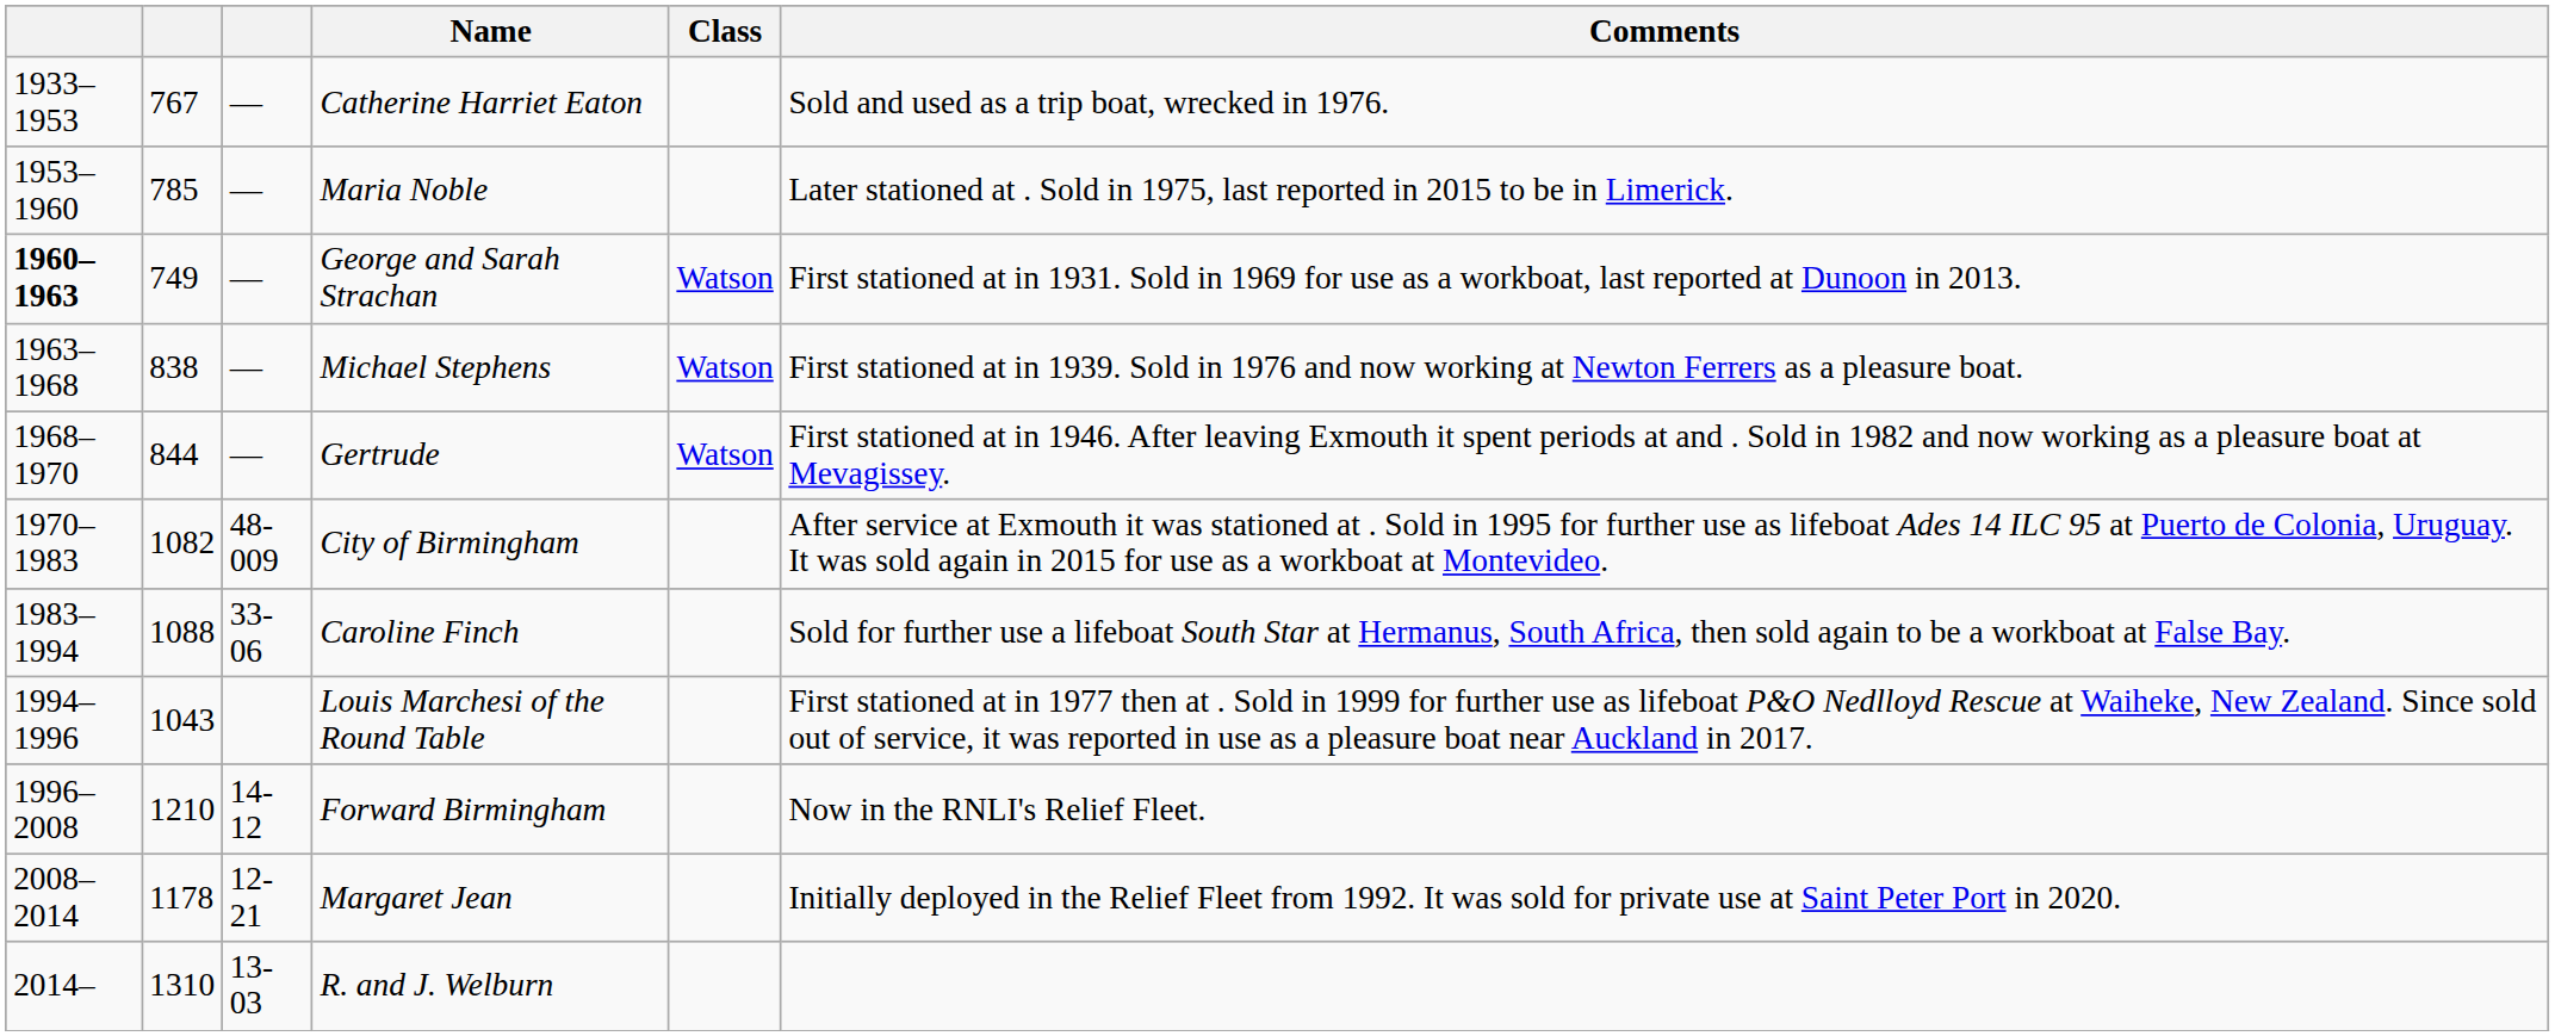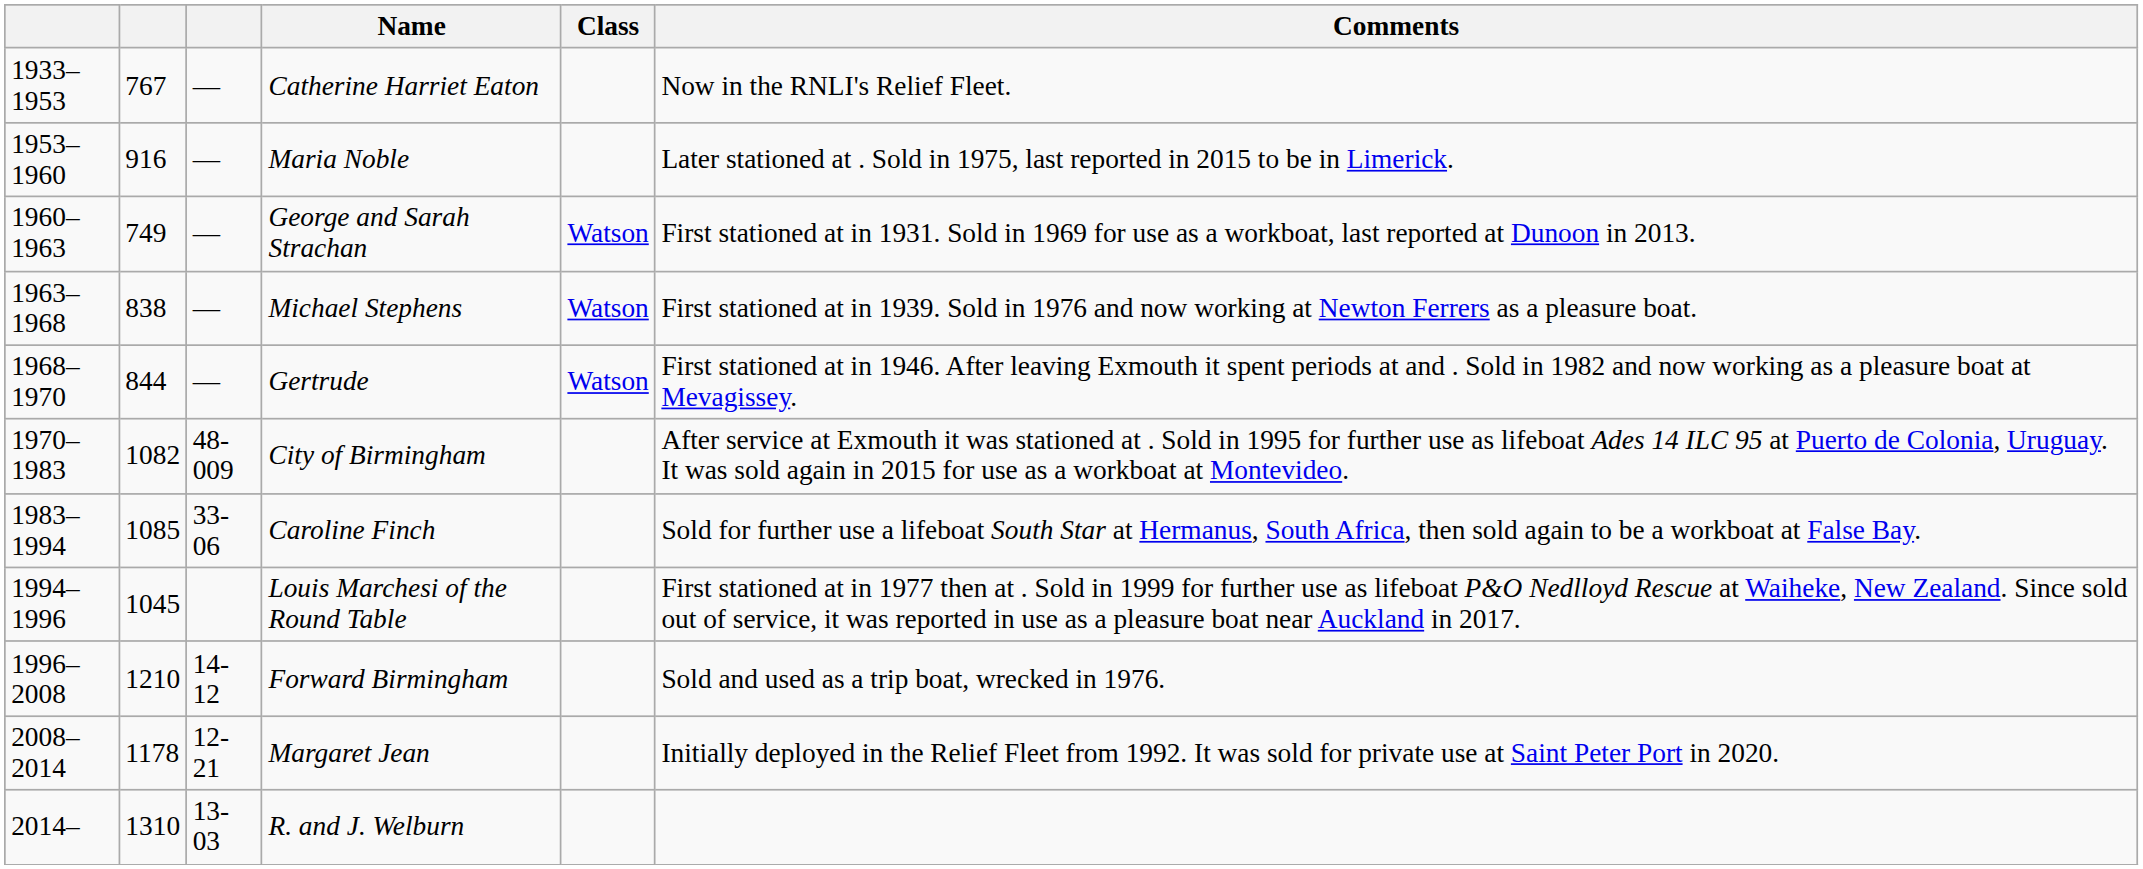 <table class="wikitable sortable">
 <tr>
 <th></th>
 <th></th>
 <th></th>
 <th>Name</th>
 <th>Class</th>
 <th class=unsortable>Comments</th>
 </tr>
 <tr>
 <td>1933–1953</td>
 <td>767</td>
 <td>—</td>
 <td><em>Catherine Harriet Eaton</em></td>
 <td></td>
-<td>Sold and used as a trip boat, wrecked in 1976.</td>
+<td>Now in the RNLI's Relief Fleet.</td>
 </tr>
 <tr>
 <td>1953–1960</td>
-<td>785</td>
+<td>916</td>
 <td>—</td>
 <td><em>Maria Noble</em></td>
 <td></td>
 <td>Later stationed at . Sold in 1975, last reported in 2015 to be in <a href='#'>Limerick</a>.</td>
 </tr>
 <tr>
-<td><strong>1960–1963</strong></td>
+<td>1960–1963</td>
 <td>749</td>
 <td>—</td>
 <td><em>George and Sarah Strachan</em></td>
 <td><a href='#'>Watson</a></td>
 <td>First stationed at  in 1931. Sold in 1969 for use as a workboat, last reported at <a href='#'>Dunoon</a> in 2013.</td>
 </tr>
 <tr>
 <td>1963–1968</td>
 <td>838</td>
 <td>—</td>
 <td><em>Michael Stephens</em></td>
 <td><a href='#'>Watson</a></td>
 <td>First stationed at  in 1939. Sold in 1976 and now working at <a href='#'>Newton Ferrers</a> as a pleasure boat.</td>
 </tr>
 <tr>
 <td>1968–1970</td>
 <td>844</td>
 <td>—</td>
 <td><em>Gertrude</em></td>
 <td><a href='#'>Watson</a></td>
 <td>First stationed at  in 1946. After leaving Exmouth it spent periods at  and . Sold in 1982 and now working as a pleasure boat at <a href='#'>Mevagissey</a>.</td>
 </tr>
 <tr>
 <td>1970–1983</td>
 <td>1082</td>
 <td>48-009</td>
 <td><em>City of Birmingham</em></td>
 <td></td>
 <td>After service at Exmouth it was stationed at . Sold in 1995 for further use as lifeboat <em>Ades 14 ILC 95</em> at <a href='#'>Puerto de Colonia</a>, <a href='#'>Uruguay</a>. It was sold again in 2015 for use as a workboat at <a href='#'>Montevideo</a>.</td>
 </tr>
 <tr>
 <td>1983–1994</td>
-<td>1088</td>
+<td>1085</td>
 <td>33-06</td>
 <td><em>Caroline Finch</em></td>
 <td></td>
 <td>Sold for further use a lifeboat <em>South Star</em> at <a href='#'>Hermanus</a>, <a href='#'>South Africa</a>, then sold again to be a workboat at <a href='#'>False Bay</a>.</td>
 </tr>
 <tr>
 <td>1994–1996</td>
-<td>1043</td>
+<td>1045</td>
 <td></td>
 <td><em>Louis Marchesi of the Round Table</em></td>
 <td></td>
 <td>First stationed at  in 1977 then at . Sold in 1999 for further use as lifeboat <em>P&O Nedlloyd Rescue</em> at <a href='#'>Waiheke</a>, <a href='#'>New Zealand</a>. Since sold out of service, it was reported in use as a pleasure boat near <a href='#'>Auckland</a> in 2017.</td>
 </tr>
 <tr>
 <td>1996–2008</td>
 <td>1210</td>
 <td>14-12</td>
 <td><em>Forward Birmingham</em></td>
 <td></td>
-<td>Now in the RNLI's Relief Fleet.</td>
+<td>Sold and used as a trip boat, wrecked in 1976.</td>
 </tr>
 <tr>
 <td>2008–2014</td>
 <td>1178</td>
 <td>12-21</td>
 <td><em>Margaret Jean</em></td>
 <td></td>
 <td>Initially deployed in the Relief Fleet from 1992. It was sold for private use at <a href='#'>Saint Peter Port</a> in 2020.</td>
 </tr>
 <tr>
 <td>2014–</td>
 <td>1310</td>
 <td>13-03</td>
 <td><em>R. and J. Welburn</em></td>
 <td></td>
 <td></td>
 </tr>
 <tr>
 </tr>
 </table>
